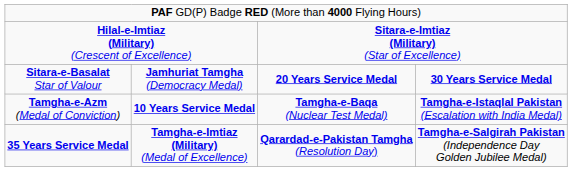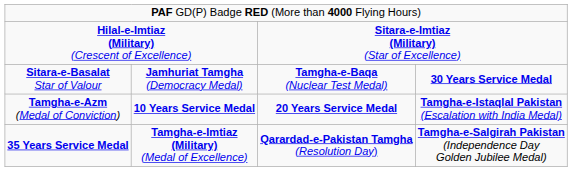 <table class="wikitable" style="margin:1em auto; text-align:center;">
 <tr>
 <td colspan="5"><strong>PAF</strong> GD(P) Badge <strong>RED</strong> (More than <strong>4000</strong> Flying Hours)</td>
 </tr>
 <tr>
 <td colspan="2"><strong><a href='#'>Hilal-e-Imtiaz</a><br><a href='#'>(Military)</a></strong><br><em><a href='#'>(Crescent of Excellence)</a></em></td>
 <td colspan="2"><strong><a href='#'>Sitara-e-Imtiaz</a><br><a href='#'>(Military)</a></strong><br><em><a href='#'>(Star of Excellence)</a></em></td>
 </tr>
 <tr>
 <td colspan="1"><strong><a href='#'>Sitara-e-Basalat</a></strong><br><em><a href='#'>Star of Valour</a></em></td>
 <td><strong><a href='#'>Jamhuriat Tamgha</a></strong><br><em><a href='#'>(Democracy Medal)</a></em></td>
-<td><strong><a href='#'>20 Years Service Medal</a></strong></td>
+<td><strong><a href='#'>Tamgha-e-Baqa</a></strong><br><em><a href='#'>(Nuclear Test Medal)</a></em></td>
 <td><strong><a href='#'>30 Years Service Medal</a></strong></td>
 </tr>
 <tr>
 <td><strong><a href='#'>Tamgha-e-Azm</a></strong><br><em>(<a href='#'>Medal of Conviction</a>)</em></td>
 <td><strong><a href='#'>10 Years Service Medal</a></strong></td>
-<td><strong><a href='#'>Tamgha-e-Baqa</a></strong><br><em><a href='#'>(Nuclear Test Medal)</a></em></td>
+<td><strong><a href='#'>20 Years Service Medal</a></strong></td>
 <td><strong><a href='#'>Tamgha-e-Istaqlal Pakistan</a></strong><br><em><a href='#'>(Escalation with India Medal)</a></em></td>
 </tr>
 <tr>
 <td><strong><a href='#'>35 Years Service Medal</a></strong></td>
 <td><strong><a href='#'>Tamgha-e-Imtiaz</a><br><a href='#'>(Military)</a></strong><br><em><a href='#'>(Medal of Excellence)</a></em></td>
 <td><strong><a href='#'>Qarardad-e-Pakistan Tamgha</a></strong><br><a href='#'><em>(Resolution Day</em>)</a></td>
 <td><strong><a href='#'>Tamgha-e-Salgirah Pakistan</a></strong><br><em>(Independence Day</em><br><em>Golden Jubilee Medal)</em></td>
 </tr>
 </table>
